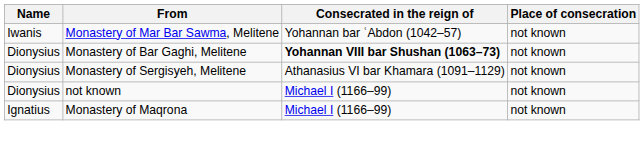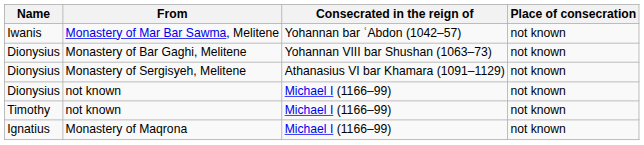 <table class="wikitable">
 <tr>
 <th>Name</th>
 <th>From</th>
 <th>Consecrated in the reign of</th>
 <th>Place of consecration</th>
 </tr>
 <tr>
 <td>Iwanis</td>
 <td><a href='#'>Monastery of Mar Bar Sawma</a>, Melitene</td>
 <td>Yohannan bar ʿAbdon (1042–57)</td>
 <td>not known</td>
 </tr>
 <tr>
 <td>Dionysius</td>
 <td>Monastery of Bar Gaghi, Melitene</td>
-<td><strong>Yohannan VIII bar Shushan (1063–73)</strong></td>
+<td>Yohannan VIII bar Shushan (1063–73)</td>
 <td>not known</td>
 </tr>
 <tr>
 <td>Dionysius</td>
 <td>Monastery of Sergisyeh, Melitene</td>
 <td>Athanasius VI bar Khamara (1091–1129)</td>
 <td>not known</td>
 </tr>
 <tr>
 <td>Dionysius</td>
 <td>not known</td>
 <td><a href='#'>Michael I</a> (1166–99)</td>
 <td>not known</td>
 </tr>
 <tr>
+<td>Timothy</td>
+<td>not known</td>
+<td><a href='#'>Michael I</a> (1166–99)</td>
+<td>not known</td>
+</tr>
+<tr>
 <td>Ignatius</td>
 <td>Monastery of Maqrona</td>
 <td><a href='#'>Michael I</a> (1166–99)</td>
 <td>not known</td>
 </tr>
 </table>
